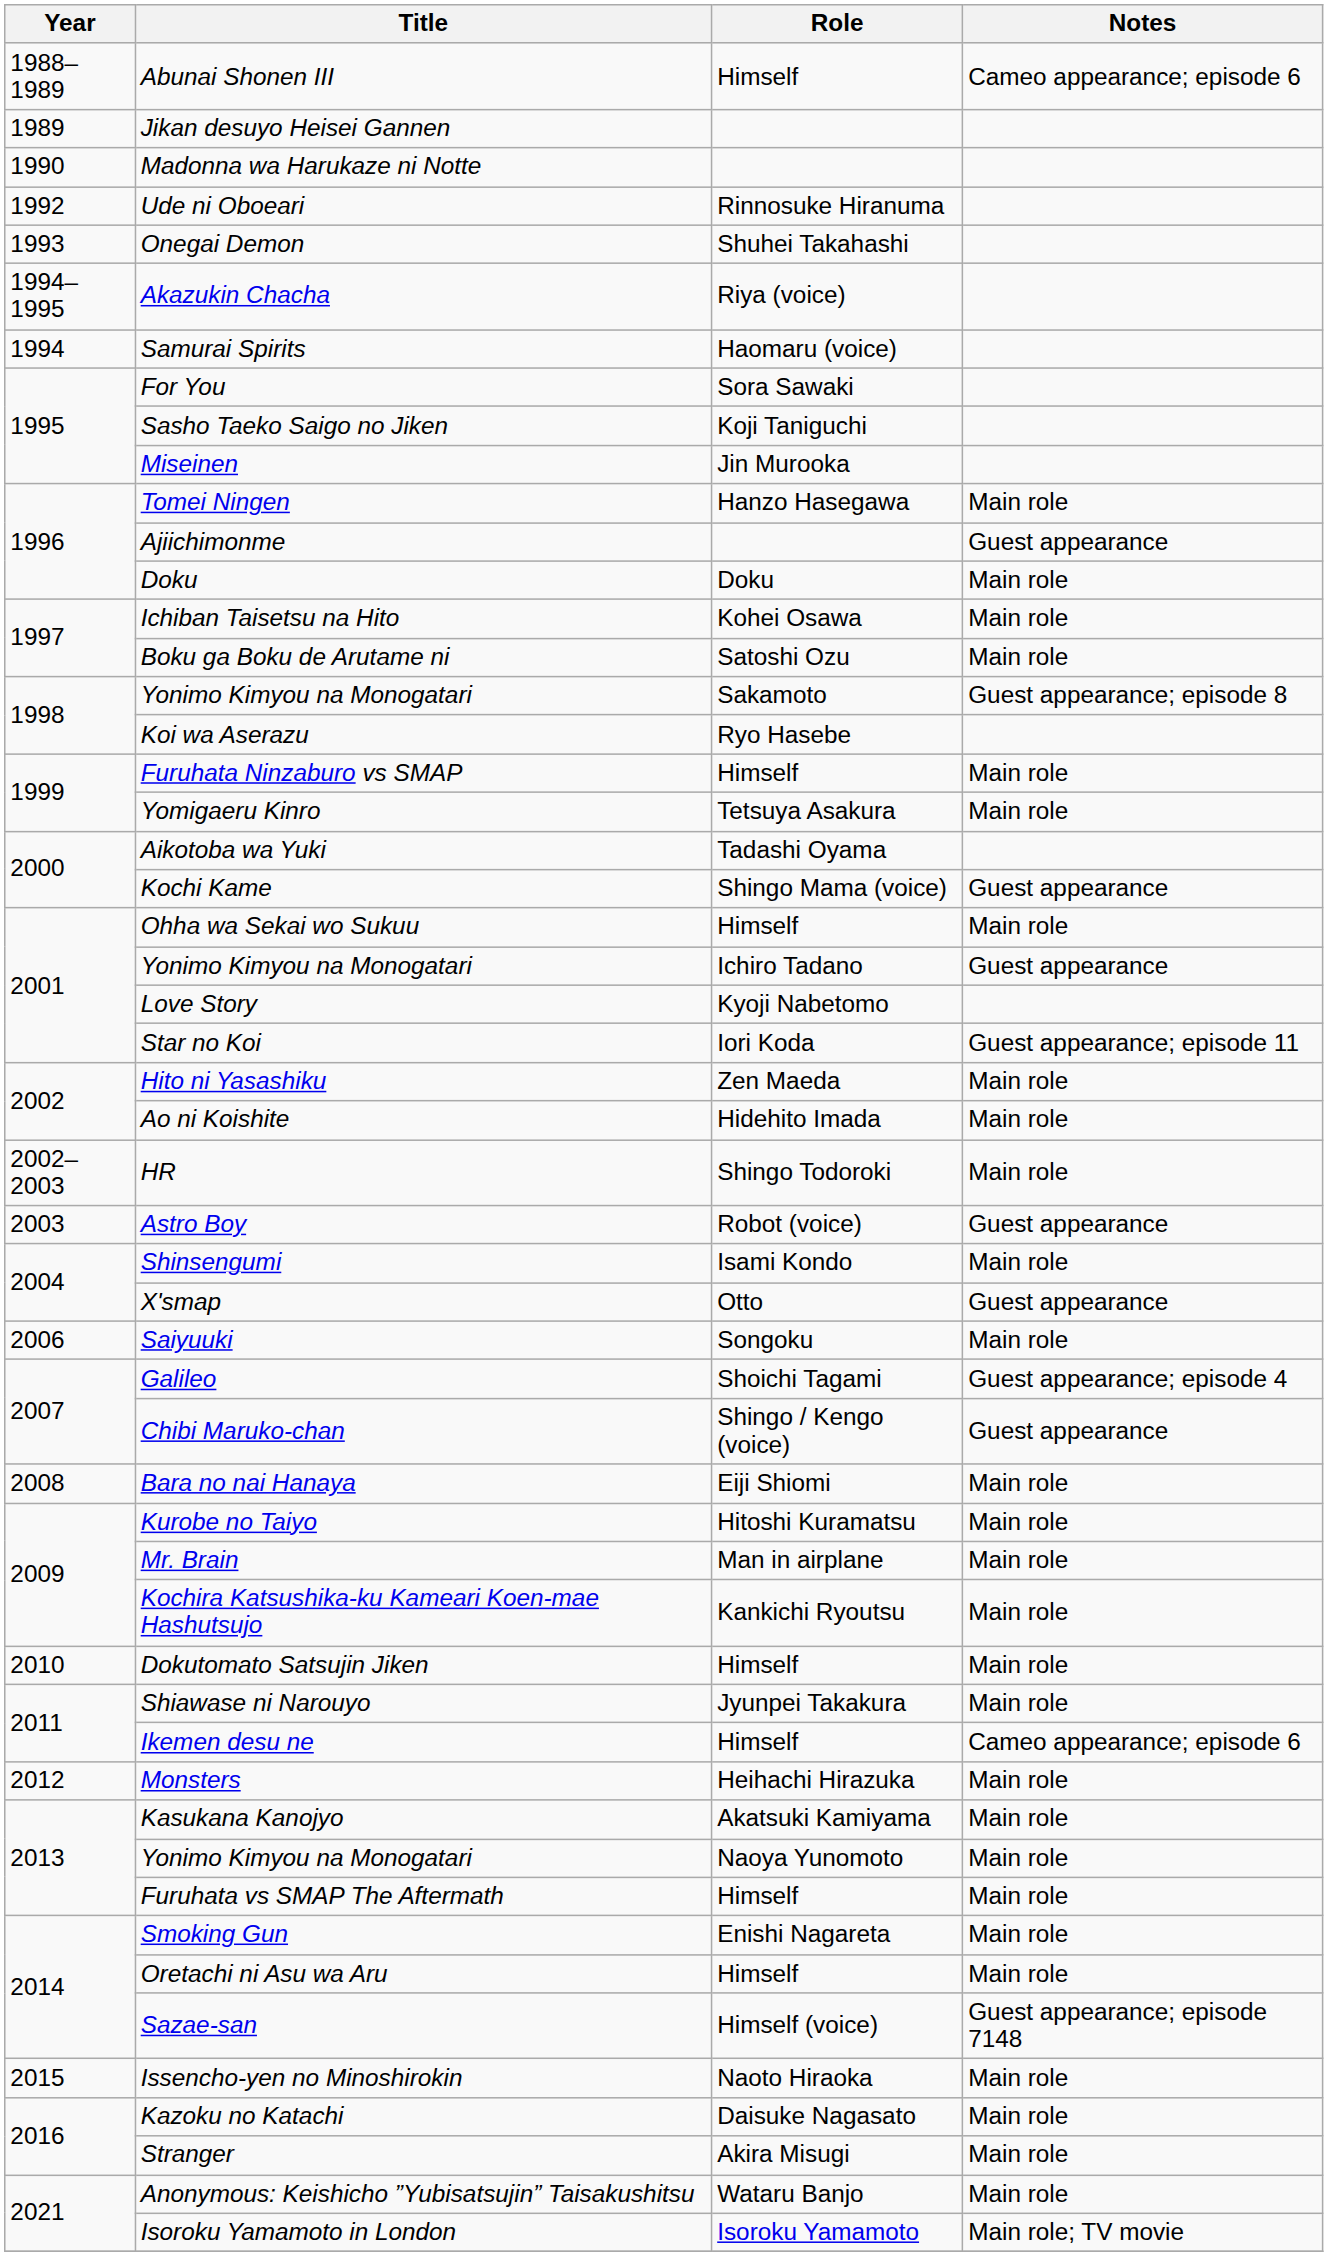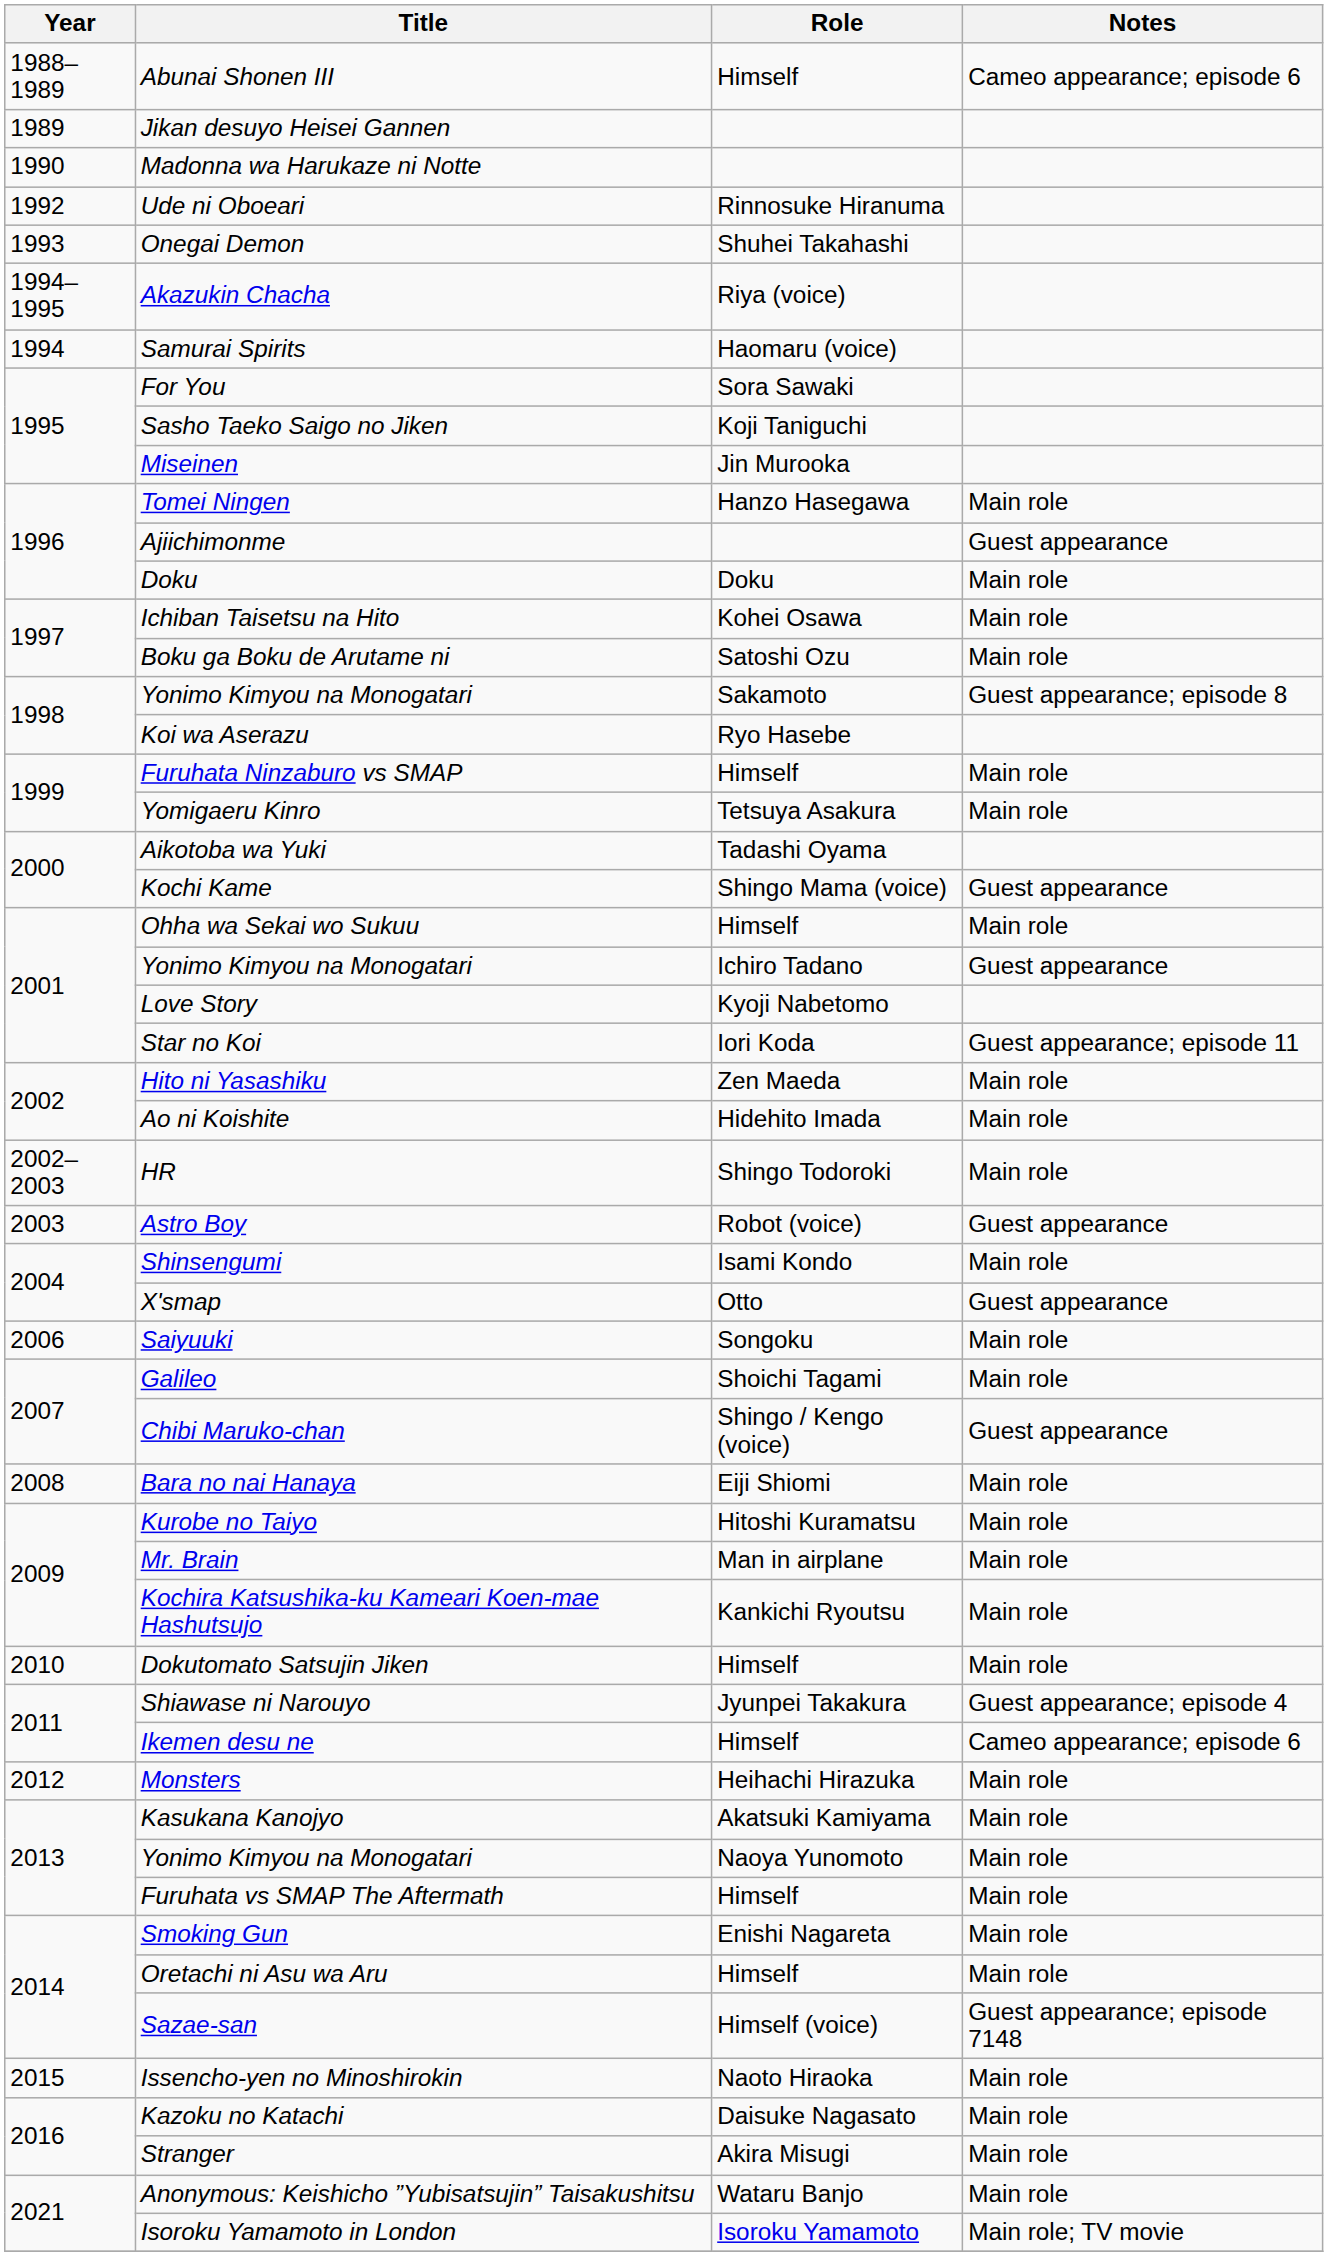 <table class="wikitable">
 <tr>
 <th>Year</th>
 <th>Title</th>
 <th>Role</th>
 <th>Notes</th>
 </tr>
 <tr>
 <td>1988–1989</td>
 <td><em>Abunai Shonen III</em></td>
 <td>Himself</td>
 <td>Cameo appearance; episode 6</td>
 </tr>
 <tr>
 <td>1989</td>
 <td><em>Jikan desuyo Heisei Gannen</em></td>
 <td></td>
 <td></td>
 </tr>
 <tr>
 <td>1990</td>
 <td><em>Madonna wa Harukaze ni Notte</em></td>
 <td></td>
 <td></td>
 </tr>
 <tr>
 <td>1992</td>
 <td><em>Ude ni Oboeari</em></td>
 <td>Rinnosuke Hiranuma</td>
 <td></td>
 </tr>
 <tr>
 <td>1993</td>
 <td><em>Onegai Demon</em></td>
 <td>Shuhei Takahashi</td>
 <td></td>
 </tr>
 <tr>
 <td>1994–1995</td>
 <td><em><a href='#'>Akazukin Chacha</a></em></td>
 <td>Riya (voice)</td>
 <td></td>
 </tr>
 <tr>
 <td>1994</td>
 <td><em>Samurai Spirits</em></td>
 <td>Haomaru (voice)</td>
 <td></td>
 </tr>
 <tr>
 <td rowspan="3">1995</td>
 <td><em>For You</em></td>
 <td>Sora Sawaki</td>
 <td></td>
 </tr>
 <tr>
 <td><em>Sasho Taeko Saigo no Jiken</em></td>
 <td>Koji Taniguchi</td>
 <td></td>
 </tr>
 <tr>
 <td><em><a href='#'>Miseinen</a></em></td>
 <td>Jin Murooka</td>
 <td></td>
 </tr>
 <tr>
 <td rowspan="3">1996</td>
 <td><em><a href='#'>Tomei Ningen</a></em></td>
 <td>Hanzo Hasegawa</td>
 <td>Main role</td>
 </tr>
 <tr>
 <td><em>Ajiichimonme</em></td>
 <td></td>
 <td>Guest appearance</td>
 </tr>
 <tr>
 <td><em>Doku</em></td>
 <td>Doku</td>
 <td>Main role</td>
 </tr>
 <tr>
 <td rowspan="2">1997</td>
 <td><em>Ichiban Taisetsu na Hito</em></td>
 <td>Kohei Osawa</td>
 <td>Main role</td>
 </tr>
 <tr>
 <td><em>Boku ga Boku de Arutame ni</em></td>
 <td>Satoshi Ozu</td>
 <td>Main role</td>
 </tr>
 <tr>
 <td rowspan="2">1998</td>
 <td><em>Yonimo Kimyou na Monogatari</em></td>
 <td>Sakamoto</td>
 <td>Guest appearance; episode 8</td>
 </tr>
 <tr>
 <td><em>Koi wa Aserazu</em></td>
 <td>Ryo Hasebe</td>
 <td></td>
 </tr>
 <tr>
 <td rowspan="2">1999</td>
 <td><em><a href='#'>Furuhata Ninzaburo</a> vs SMAP</em></td>
 <td>Himself</td>
 <td>Main role</td>
 </tr>
 <tr>
 <td><em>Yomigaeru Kinro</em></td>
 <td>Tetsuya Asakura</td>
 <td>Main role</td>
 </tr>
 <tr>
 <td rowspan="2">2000</td>
 <td><em>Aikotoba wa Yuki</em></td>
 <td>Tadashi Oyama</td>
 <td></td>
 </tr>
 <tr>
 <td><em>Kochi Kame</em></td>
 <td>Shingo Mama (voice)</td>
 <td>Guest appearance</td>
 </tr>
 <tr>
 <td rowspan="4">2001</td>
 <td><em>Ohha wa Sekai wo Sukuu</em></td>
 <td>Himself</td>
 <td>Main role</td>
 </tr>
 <tr>
 <td><em>Yonimo Kimyou na Monogatari</em></td>
 <td>Ichiro Tadano</td>
 <td>Guest appearance</td>
 </tr>
 <tr>
 <td><em>Love Story</em></td>
 <td>Kyoji Nabetomo</td>
 <td></td>
 </tr>
 <tr>
 <td><em>Star no Koi</em></td>
 <td>Iori Koda</td>
 <td>Guest appearance; episode 11</td>
 </tr>
 <tr>
 <td rowspan="2">2002</td>
 <td><em><a href='#'>Hito ni Yasashiku</a></em></td>
 <td>Zen Maeda</td>
 <td>Main role</td>
 </tr>
 <tr>
 <td><em>Ao ni Koishite</em></td>
 <td>Hidehito Imada</td>
 <td>Main role</td>
 </tr>
 <tr>
 <td>2002–2003</td>
 <td><em>HR</em></td>
 <td>Shingo Todoroki</td>
 <td>Main role</td>
 </tr>
 <tr>
 <td>2003</td>
 <td><em><a href='#'>Astro Boy</a></em></td>
 <td>Robot (voice)</td>
 <td>Guest appearance</td>
 </tr>
 <tr>
 <td rowspan="2">2004</td>
 <td><em><a href='#'>Shinsengumi</a></em></td>
 <td>Isami Kondo</td>
 <td>Main role</td>
 </tr>
 <tr>
 <td><em>X'smap</em></td>
 <td>Otto</td>
 <td>Guest appearance</td>
 </tr>
 <tr>
 <td>2006</td>
 <td><em><a href='#'>Saiyuuki</a></em></td>
 <td>Songoku</td>
 <td>Main role</td>
 </tr>
 <tr>
 <td rowspan="2">2007</td>
 <td><em><a href='#'>Galileo</a></em></td>
 <td>Shoichi Tagami</td>
-<td>Guest appearance; episode 4</td>
+<td>Main role</td>
 </tr>
 <tr>
 <td><em><a href='#'>Chibi Maruko-chan</a></em></td>
 <td>Shingo / Kengo (voice)</td>
 <td>Guest appearance</td>
 </tr>
 <tr>
 <td>2008</td>
 <td><em><a href='#'>Bara no nai Hanaya</a></em></td>
 <td>Eiji Shiomi</td>
 <td>Main role</td>
 </tr>
 <tr>
 <td rowspan="3">2009</td>
 <td><em><a href='#'>Kurobe no Taiyo</a></em></td>
 <td>Hitoshi Kuramatsu</td>
 <td>Main role</td>
 </tr>
 <tr>
 <td><em><a href='#'>Mr. Brain</a></em></td>
 <td>Man in airplane</td>
 <td>Main role</td>
 </tr>
 <tr>
 <td><em><a href='#'>Kochira Katsushika-ku Kameari Koen-mae Hashutsujo</a></em></td>
 <td>Kankichi Ryoutsu</td>
 <td>Main role</td>
 </tr>
 <tr>
 <td>2010</td>
 <td><em>Dokutomato Satsujin Jiken</em></td>
 <td>Himself</td>
 <td>Main role</td>
 </tr>
 <tr>
 <td rowspan="2">2011</td>
 <td><em>Shiawase ni Narouyo</em></td>
 <td>Jyunpei Takakura</td>
-<td>Main role</td>
+<td>Guest appearance; episode 4</td>
 </tr>
 <tr>
 <td><em><a href='#'>Ikemen desu ne</a></em></td>
 <td>Himself</td>
 <td>Cameo appearance; episode 6</td>
 </tr>
 <tr>
 <td>2012</td>
 <td><em><a href='#'>Monsters</a></em></td>
 <td>Heihachi Hirazuka</td>
 <td>Main role</td>
 </tr>
 <tr>
 <td rowspan="3">2013</td>
 <td><em>Kasukana Kanojyo</em></td>
 <td>Akatsuki Kamiyama</td>
 <td>Main role</td>
 </tr>
 <tr>
 <td><em>Yonimo Kimyou na Monogatari</em></td>
 <td>Naoya Yunomoto</td>
 <td>Main role</td>
 </tr>
 <tr>
 <td><em>Furuhata vs SMAP The Aftermath</em></td>
 <td>Himself</td>
 <td>Main role</td>
 </tr>
 <tr>
 <td rowspan="3">2014</td>
 <td><em><a href='#'>Smoking Gun</a></em></td>
 <td>Enishi Nagareta</td>
 <td>Main role</td>
 </tr>
 <tr>
 <td><em>Oretachi ni Asu wa Aru</em></td>
 <td>Himself</td>
 <td>Main role</td>
 </tr>
 <tr>
 <td><em><a href='#'>Sazae-san</a></em></td>
 <td>Himself (voice)</td>
 <td>Guest appearance; episode 7148</td>
 </tr>
 <tr>
 <td>2015</td>
 <td><em>Issencho-yen no Minoshirokin</em></td>
 <td>Naoto Hiraoka</td>
 <td>Main role</td>
 </tr>
 <tr>
 <td rowspan="2">2016</td>
 <td><em>Kazoku no Katachi</em></td>
 <td>Daisuke Nagasato</td>
 <td>Main role</td>
 </tr>
 <tr>
 <td><em>Stranger</em></td>
 <td>Akira Misugi</td>
 <td>Main role</td>
 </tr>
 <tr>
 <td rowspan="2">2021</td>
 <td><em>Anonymous: Keishicho ”Yubisatsujin” Taisakushitsu</em></td>
 <td>Wataru Banjo</td>
 <td>Main role</td>
 </tr>
 <tr>
 <td><em>Isoroku Yamamoto in London</em></td>
 <td><a href='#'>Isoroku Yamamoto</a></td>
 <td>Main role; TV movie</td>
 </tr>
 <tr>
 </tr>
 </table>
